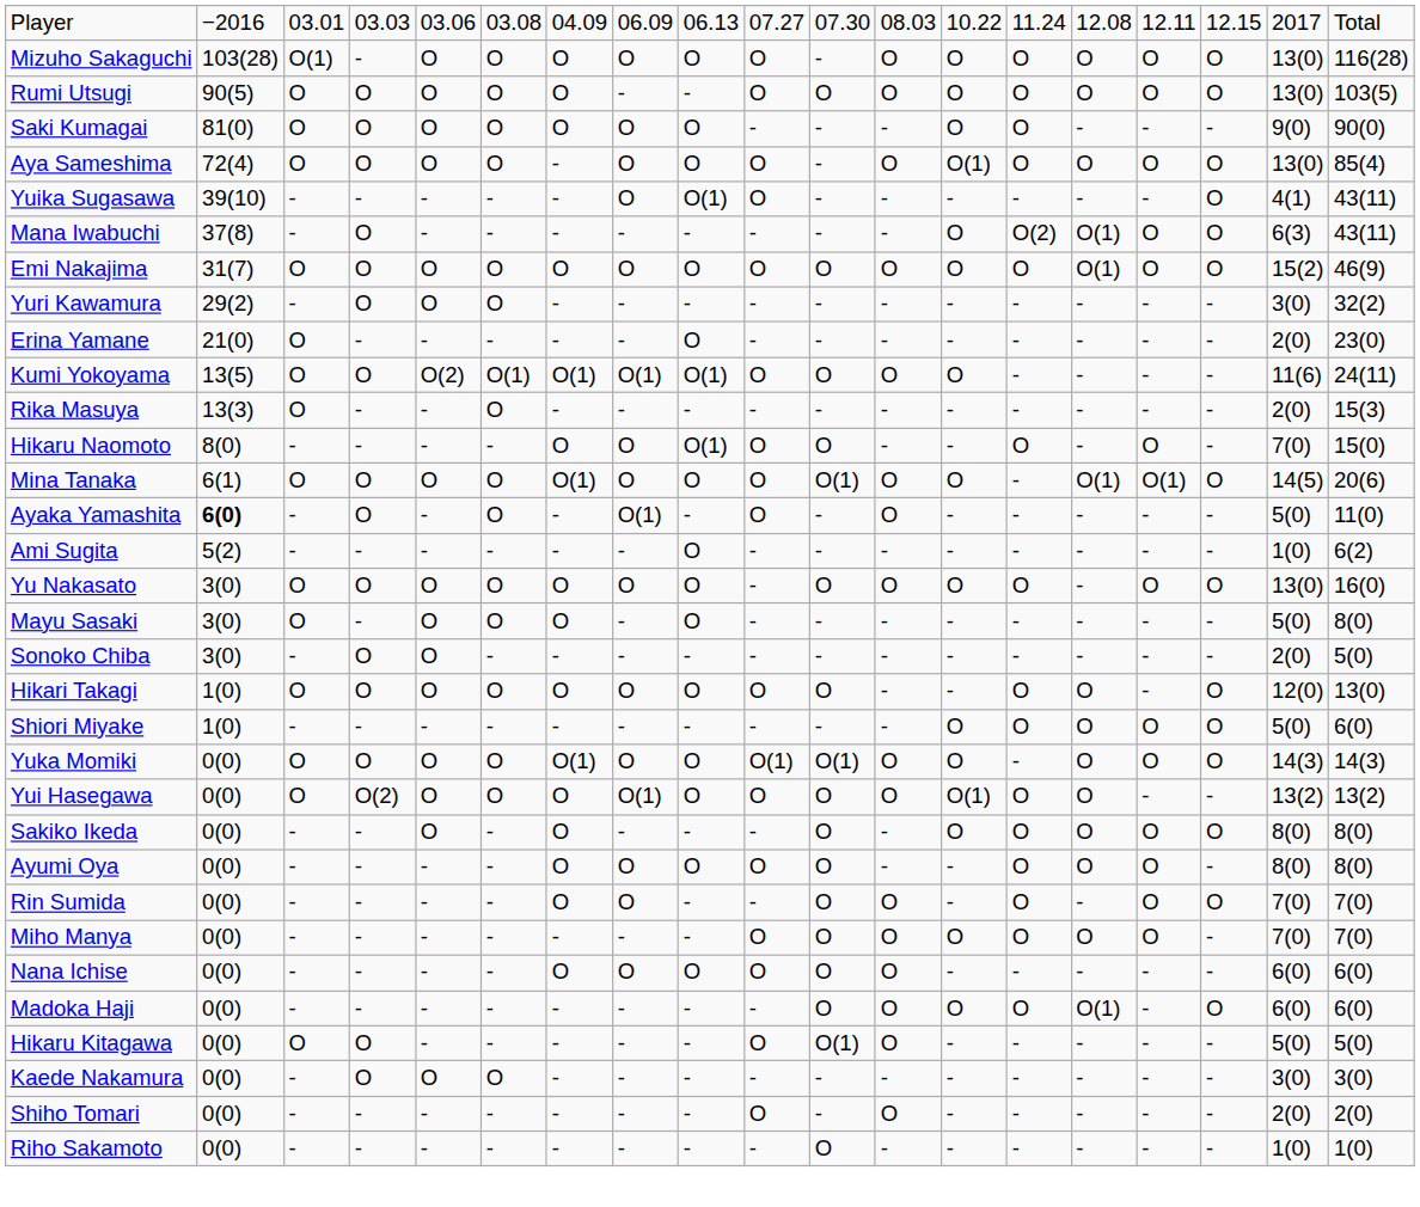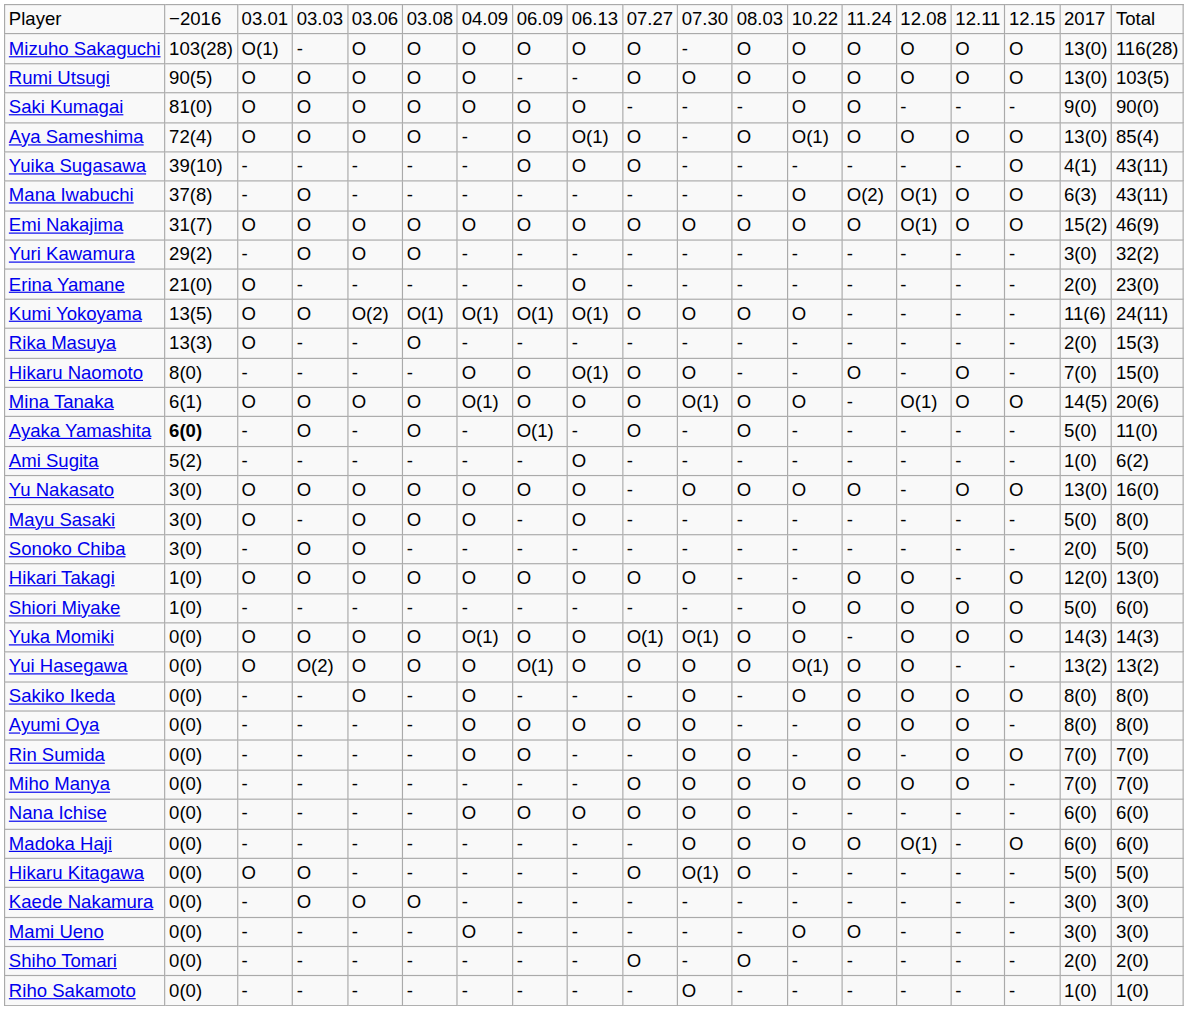 <table class="wikitable" style="text-align:left;">
 <tr>
 <td>Player</td>
 <td>−2016</td>
 <td>03.01</td>
 <td>03.03</td>
 <td>03.06</td>
 <td>03.08</td>
 <td>04.09</td>
 <td>06.09</td>
 <td>06.13</td>
 <td>07.27</td>
 <td>07.30</td>
 <td>08.03</td>
 <td>10.22</td>
 <td>11.24</td>
 <td>12.08</td>
 <td>12.11</td>
 <td>12.15</td>
 <td>2017</td>
 <td>Total</td>
 </tr>
 <tr>
 <td><a href='#'>Mizuho Sakaguchi</a></td>
 <td>103(28)</td>
 <td>O(1)</td>
 <td>-</td>
 <td>O</td>
 <td>O</td>
 <td>O</td>
 <td>O</td>
 <td>O</td>
 <td>O</td>
 <td>-</td>
 <td>O</td>
 <td>O</td>
 <td>O</td>
 <td>O</td>
 <td>O</td>
 <td>O</td>
 <td>13(0)</td>
 <td>116(28)</td>
 </tr>
 <tr>
 <td><a href='#'>Rumi Utsugi</a></td>
 <td>90(5)</td>
 <td>O</td>
 <td>O</td>
 <td>O</td>
 <td>O</td>
 <td>O</td>
 <td>-</td>
 <td>-</td>
 <td>O</td>
 <td>O</td>
 <td>O</td>
 <td>O</td>
 <td>O</td>
 <td>O</td>
 <td>O</td>
 <td>O</td>
 <td>13(0)</td>
 <td>103(5)</td>
 </tr>
 <tr>
 <td><a href='#'>Saki Kumagai</a></td>
 <td>81(0)</td>
 <td>O</td>
 <td>O</td>
 <td>O</td>
 <td>O</td>
 <td>O</td>
 <td>O</td>
 <td>O</td>
 <td>-</td>
 <td>-</td>
 <td>-</td>
 <td>O</td>
 <td>O</td>
 <td>-</td>
 <td>-</td>
 <td>-</td>
 <td>9(0)</td>
 <td>90(0)</td>
 </tr>
 <tr>
 <td><a href='#'>Aya Sameshima</a></td>
 <td>72(4)</td>
 <td>O</td>
 <td>O</td>
 <td>O</td>
 <td>O</td>
 <td>-</td>
 <td>O</td>
-<td>O</td>
+<td>O(1)</td>
 <td>O</td>
 <td>-</td>
 <td>O</td>
 <td>O(1)</td>
 <td>O</td>
 <td>O</td>
 <td>O</td>
 <td>O</td>
 <td>13(0)</td>
 <td>85(4)</td>
 </tr>
 <tr>
 <td><a href='#'>Yuika Sugasawa</a></td>
 <td>39(10)</td>
 <td>-</td>
 <td>-</td>
 <td>-</td>
 <td>-</td>
 <td>-</td>
 <td>O</td>
-<td>O(1)</td>
+<td>O</td>
 <td>O</td>
 <td>-</td>
 <td>-</td>
 <td>-</td>
 <td>-</td>
 <td>-</td>
 <td>-</td>
 <td>O</td>
 <td>4(1)</td>
 <td>43(11)</td>
 </tr>
 <tr>
 <td><a href='#'>Mana Iwabuchi</a></td>
 <td>37(8)</td>
 <td>-</td>
 <td>O</td>
 <td>-</td>
 <td>-</td>
 <td>-</td>
 <td>-</td>
 <td>-</td>
 <td>-</td>
 <td>-</td>
 <td>-</td>
 <td>O</td>
 <td>O(2)</td>
 <td>O(1)</td>
 <td>O</td>
 <td>O</td>
 <td>6(3)</td>
 <td>43(11)</td>
 </tr>
 <tr>
 <td><a href='#'>Emi Nakajima</a></td>
 <td>31(7)</td>
 <td>O</td>
 <td>O</td>
 <td>O</td>
 <td>O</td>
 <td>O</td>
 <td>O</td>
 <td>O</td>
 <td>O</td>
 <td>O</td>
 <td>O</td>
 <td>O</td>
 <td>O</td>
 <td>O(1)</td>
 <td>O</td>
 <td>O</td>
 <td>15(2)</td>
 <td>46(9)</td>
 </tr>
 <tr>
 <td><a href='#'>Yuri Kawamura</a></td>
 <td>29(2)</td>
 <td>-</td>
 <td>O</td>
 <td>O</td>
 <td>O</td>
 <td>-</td>
 <td>-</td>
 <td>-</td>
 <td>-</td>
 <td>-</td>
 <td>-</td>
 <td>-</td>
 <td>-</td>
 <td>-</td>
 <td>-</td>
 <td>-</td>
 <td>3(0)</td>
 <td>32(2)</td>
 </tr>
 <tr>
 <td><a href='#'>Erina Yamane</a></td>
 <td>21(0)</td>
 <td>O</td>
 <td>-</td>
 <td>-</td>
 <td>-</td>
 <td>-</td>
 <td>-</td>
 <td>O</td>
 <td>-</td>
 <td>-</td>
 <td>-</td>
 <td>-</td>
 <td>-</td>
 <td>-</td>
 <td>-</td>
 <td>-</td>
 <td>2(0)</td>
 <td>23(0)</td>
 </tr>
 <tr>
 <td><a href='#'>Kumi Yokoyama</a></td>
 <td>13(5)</td>
 <td>O</td>
 <td>O</td>
 <td>O(2)</td>
 <td>O(1)</td>
 <td>O(1)</td>
 <td>O(1)</td>
 <td>O(1)</td>
 <td>O</td>
 <td>O</td>
 <td>O</td>
 <td>O</td>
 <td>-</td>
 <td>-</td>
 <td>-</td>
 <td>-</td>
 <td>11(6)</td>
 <td>24(11)</td>
 </tr>
 <tr>
 <td><a href='#'>Rika Masuya</a></td>
 <td>13(3)</td>
 <td>O</td>
 <td>-</td>
 <td>-</td>
 <td>O</td>
 <td>-</td>
 <td>-</td>
 <td>-</td>
 <td>-</td>
 <td>-</td>
 <td>-</td>
 <td>-</td>
 <td>-</td>
 <td>-</td>
 <td>-</td>
 <td>-</td>
 <td>2(0)</td>
 <td>15(3)</td>
 </tr>
 <tr>
 <td><a href='#'>Hikaru Naomoto</a></td>
 <td>8(0)</td>
 <td>-</td>
 <td>-</td>
 <td>-</td>
 <td>-</td>
 <td>O</td>
 <td>O</td>
 <td>O(1)</td>
 <td>O</td>
 <td>O</td>
 <td>-</td>
 <td>-</td>
 <td>O</td>
 <td>-</td>
 <td>O</td>
 <td>-</td>
 <td>7(0)</td>
 <td>15(0)</td>
 </tr>
 <tr>
 <td><a href='#'>Mina Tanaka</a></td>
 <td>6(1)</td>
 <td>O</td>
 <td>O</td>
 <td>O</td>
 <td>O</td>
 <td>O(1)</td>
 <td>O</td>
 <td>O</td>
 <td>O</td>
 <td>O(1)</td>
 <td>O</td>
 <td>O</td>
 <td>-</td>
 <td>O(1)</td>
-<td>O(1)</td>
+<td>O</td>
 <td>O</td>
 <td>14(5)</td>
 <td>20(6)</td>
 </tr>
 <tr>
 <td><a href='#'>Ayaka Yamashita</a></td>
 <td><strong>6(0)</strong></td>
 <td>-</td>
 <td>O</td>
 <td>-</td>
 <td>O</td>
 <td>-</td>
 <td>O(1)</td>
 <td>-</td>
 <td>O</td>
 <td>-</td>
 <td>O</td>
 <td>-</td>
 <td>-</td>
 <td>-</td>
 <td>-</td>
 <td>-</td>
 <td>5(0)</td>
 <td>11(0)</td>
 </tr>
 <tr>
 <td><a href='#'>Ami Sugita</a></td>
 <td>5(2)</td>
 <td>-</td>
 <td>-</td>
 <td>-</td>
 <td>-</td>
 <td>-</td>
 <td>-</td>
 <td>O</td>
 <td>-</td>
 <td>-</td>
 <td>-</td>
 <td>-</td>
 <td>-</td>
 <td>-</td>
 <td>-</td>
 <td>-</td>
 <td>1(0)</td>
 <td>6(2)</td>
 </tr>
 <tr>
 <td><a href='#'>Yu Nakasato</a></td>
 <td>3(0)</td>
 <td>O</td>
 <td>O</td>
 <td>O</td>
 <td>O</td>
 <td>O</td>
 <td>O</td>
 <td>O</td>
 <td>-</td>
 <td>O</td>
 <td>O</td>
 <td>O</td>
 <td>O</td>
 <td>-</td>
 <td>O</td>
 <td>O</td>
 <td>13(0)</td>
 <td>16(0)</td>
 </tr>
 <tr>
 <td><a href='#'>Mayu Sasaki</a></td>
 <td>3(0)</td>
 <td>O</td>
 <td>-</td>
 <td>O</td>
 <td>O</td>
 <td>O</td>
 <td>-</td>
 <td>O</td>
 <td>-</td>
 <td>-</td>
 <td>-</td>
 <td>-</td>
 <td>-</td>
 <td>-</td>
 <td>-</td>
 <td>-</td>
 <td>5(0)</td>
 <td>8(0)</td>
 </tr>
 <tr>
 <td><a href='#'>Sonoko Chiba</a></td>
 <td>3(0)</td>
 <td>-</td>
 <td>O</td>
 <td>O</td>
 <td>-</td>
 <td>-</td>
 <td>-</td>
 <td>-</td>
 <td>-</td>
 <td>-</td>
 <td>-</td>
 <td>-</td>
 <td>-</td>
 <td>-</td>
 <td>-</td>
 <td>-</td>
 <td>2(0)</td>
 <td>5(0)</td>
 </tr>
 <tr>
 <td><a href='#'>Hikari Takagi</a></td>
 <td>1(0)</td>
 <td>O</td>
 <td>O</td>
 <td>O</td>
 <td>O</td>
 <td>O</td>
 <td>O</td>
 <td>O</td>
 <td>O</td>
 <td>O</td>
 <td>-</td>
 <td>-</td>
 <td>O</td>
 <td>O</td>
 <td>-</td>
 <td>O</td>
 <td>12(0)</td>
 <td>13(0)</td>
 </tr>
 <tr>
 <td><a href='#'>Shiori Miyake</a></td>
 <td>1(0)</td>
 <td>-</td>
 <td>-</td>
 <td>-</td>
 <td>-</td>
 <td>-</td>
 <td>-</td>
 <td>-</td>
 <td>-</td>
 <td>-</td>
 <td>-</td>
 <td>O</td>
 <td>O</td>
 <td>O</td>
 <td>O</td>
 <td>O</td>
 <td>5(0)</td>
 <td>6(0)</td>
 </tr>
 <tr>
 <td><a href='#'>Yuka Momiki</a></td>
 <td>0(0)</td>
 <td>O</td>
 <td>O</td>
 <td>O</td>
 <td>O</td>
 <td>O(1)</td>
 <td>O</td>
 <td>O</td>
 <td>O(1)</td>
 <td>O(1)</td>
 <td>O</td>
 <td>O</td>
 <td>-</td>
 <td>O</td>
 <td>O</td>
 <td>O</td>
 <td>14(3)</td>
 <td>14(3)</td>
 </tr>
 <tr>
 <td><a href='#'>Yui Hasegawa</a></td>
 <td>0(0)</td>
 <td>O</td>
 <td>O(2)</td>
 <td>O</td>
 <td>O</td>
 <td>O</td>
 <td>O(1)</td>
 <td>O</td>
 <td>O</td>
 <td>O</td>
 <td>O</td>
 <td>O(1)</td>
 <td>O</td>
 <td>O</td>
 <td>-</td>
 <td>-</td>
 <td>13(2)</td>
 <td>13(2)</td>
 </tr>
 <tr>
 <td><a href='#'>Sakiko Ikeda</a></td>
 <td>0(0)</td>
 <td>-</td>
 <td>-</td>
 <td>O</td>
 <td>-</td>
 <td>O</td>
 <td>-</td>
 <td>-</td>
 <td>-</td>
 <td>O</td>
 <td>-</td>
 <td>O</td>
 <td>O</td>
 <td>O</td>
 <td>O</td>
 <td>O</td>
 <td>8(0)</td>
 <td>8(0)</td>
 </tr>
 <tr>
 <td><a href='#'>Ayumi Oya</a></td>
 <td>0(0)</td>
 <td>-</td>
 <td>-</td>
 <td>-</td>
 <td>-</td>
 <td>O</td>
 <td>O</td>
 <td>O</td>
 <td>O</td>
 <td>O</td>
 <td>-</td>
 <td>-</td>
 <td>O</td>
 <td>O</td>
 <td>O</td>
 <td>-</td>
 <td>8(0)</td>
 <td>8(0)</td>
 </tr>
 <tr>
 <td><a href='#'>Rin Sumida</a></td>
 <td>0(0)</td>
 <td>-</td>
 <td>-</td>
 <td>-</td>
 <td>-</td>
 <td>O</td>
 <td>O</td>
 <td>-</td>
 <td>-</td>
 <td>O</td>
 <td>O</td>
 <td>-</td>
 <td>O</td>
 <td>-</td>
 <td>O</td>
 <td>O</td>
 <td>7(0)</td>
 <td>7(0)</td>
 </tr>
 <tr>
 <td><a href='#'>Miho Manya</a></td>
 <td>0(0)</td>
 <td>-</td>
 <td>-</td>
 <td>-</td>
 <td>-</td>
 <td>-</td>
 <td>-</td>
 <td>-</td>
 <td>O</td>
 <td>O</td>
 <td>O</td>
 <td>O</td>
 <td>O</td>
 <td>O</td>
 <td>O</td>
 <td>-</td>
 <td>7(0)</td>
 <td>7(0)</td>
 </tr>
 <tr>
 <td><a href='#'>Nana Ichise</a></td>
 <td>0(0)</td>
 <td>-</td>
 <td>-</td>
 <td>-</td>
 <td>-</td>
 <td>O</td>
 <td>O</td>
 <td>O</td>
 <td>O</td>
 <td>O</td>
 <td>O</td>
 <td>-</td>
 <td>-</td>
 <td>-</td>
 <td>-</td>
 <td>-</td>
 <td>6(0)</td>
 <td>6(0)</td>
 </tr>
 <tr>
 <td><a href='#'>Madoka Haji</a></td>
 <td>0(0)</td>
 <td>-</td>
 <td>-</td>
 <td>-</td>
 <td>-</td>
 <td>-</td>
 <td>-</td>
 <td>-</td>
 <td>-</td>
 <td>O</td>
 <td>O</td>
 <td>O</td>
 <td>O</td>
 <td>O(1)</td>
 <td>-</td>
 <td>O</td>
 <td>6(0)</td>
 <td>6(0)</td>
 </tr>
 <tr>
 <td><a href='#'>Hikaru Kitagawa</a></td>
 <td>0(0)</td>
 <td>O</td>
 <td>O</td>
 <td>-</td>
 <td>-</td>
 <td>-</td>
 <td>-</td>
 <td>-</td>
 <td>O</td>
 <td>O(1)</td>
 <td>O</td>
 <td>-</td>
 <td>-</td>
 <td>-</td>
 <td>-</td>
 <td>-</td>
 <td>5(0)</td>
 <td>5(0)</td>
 </tr>
 <tr>
 <td><a href='#'>Kaede Nakamura</a></td>
 <td>0(0)</td>
 <td>-</td>
 <td>O</td>
 <td>O</td>
 <td>O</td>
 <td>-</td>
 <td>-</td>
 <td>-</td>
 <td>-</td>
 <td>-</td>
 <td>-</td>
 <td>-</td>
 <td>-</td>
 <td>-</td>
 <td>-</td>
 <td>-</td>
 <td>3(0)</td>
 <td>3(0)</td>
 </tr>
 <tr>
+<td><a href='#'>Mami Ueno</a></td>
+<td>0(0)</td>
+<td>-</td>
+<td>-</td>
+<td>-</td>
+<td>-</td>
+<td>O</td>
+<td>-</td>
+<td>-</td>
+<td>-</td>
+<td>-</td>
+<td>-</td>
+<td>O</td>
+<td>O</td>
+<td>-</td>
+<td>-</td>
+<td>-</td>
+<td>3(0)</td>
+<td>3(0)</td>
+</tr>
+<tr>
 <td><a href='#'>Shiho Tomari</a></td>
 <td>0(0)</td>
 <td>-</td>
 <td>-</td>
 <td>-</td>
 <td>-</td>
 <td>-</td>
 <td>-</td>
 <td>-</td>
 <td>O</td>
 <td>-</td>
 <td>O</td>
 <td>-</td>
 <td>-</td>
 <td>-</td>
 <td>-</td>
 <td>-</td>
 <td>2(0)</td>
 <td>2(0)</td>
 </tr>
 <tr>
 <td><a href='#'>Riho Sakamoto</a></td>
 <td>0(0)</td>
 <td>-</td>
 <td>-</td>
 <td>-</td>
 <td>-</td>
 <td>-</td>
 <td>-</td>
 <td>-</td>
 <td>-</td>
 <td>O</td>
 <td>-</td>
 <td>-</td>
 <td>-</td>
 <td>-</td>
 <td>-</td>
 <td>-</td>
 <td>1(0)</td>
 <td>1(0)</td>
 </tr>
 </table>
